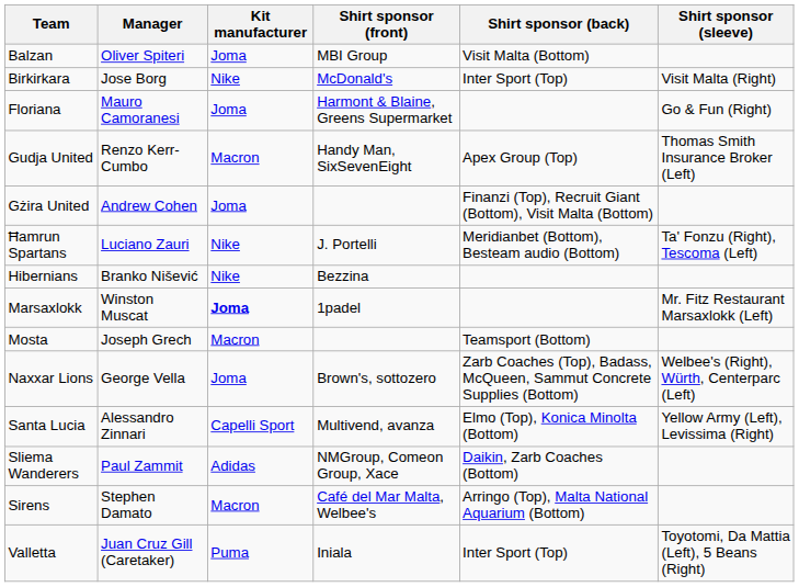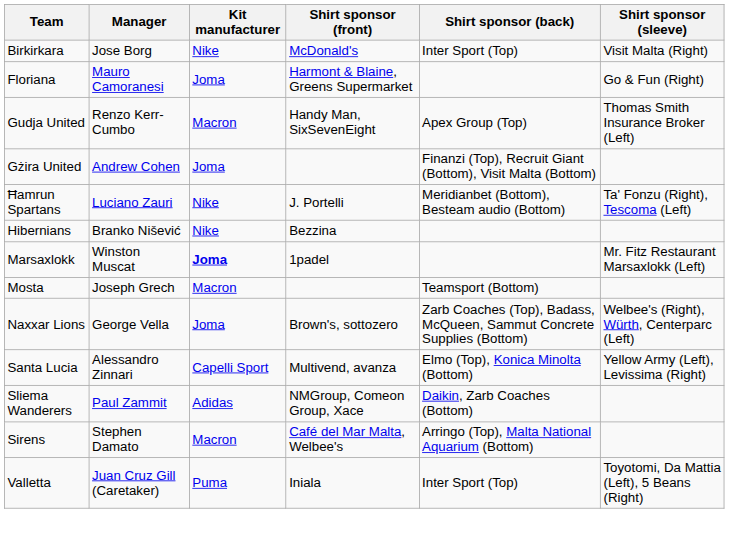 <table class="wikitable sortable">
 <tr>
 <th>Team</th>
 <th>Manager</th>
 <th>Kit manufacturer</th>
 <th>Shirt sponsor (front)</th>
 <th>Shirt sponsor (back)</th>
 <th>Shirt sponsor (sleeve)</th>
-</tr>
-<tr>
-<td>Balzan</td>
-<td> <a href='#'>Oliver Spiteri</a></td>
-<td><a href='#'>Joma</a></td>
-<td>MBI Group</td>
-<td>Visit Malta (Bottom)</td>
-<td></td>
 </tr>
 <tr>
 <td>Birkirkara</td>
 <td> Jose Borg</td>
 <td><a href='#'>Nike</a></td>
 <td><a href='#'>McDonald's</a></td>
 <td>Inter Sport (Top)</td>
 <td>Visit Malta (Right)</td>
 </tr>
 <tr>
 <td>Floriana</td>
 <td> <a href='#'>Mauro Camoranesi</a></td>
 <td><a href='#'>Joma</a></td>
 <td><a href='#'>Harmont & Blaine</a>, Greens Supermarket</td>
 <td></td>
 <td>Go & Fun (Right)</td>
 </tr>
 <tr>
 <td>Gudja United</td>
 <td> Renzo Kerr-Cumbo</td>
 <td><a href='#'>Macron</a></td>
 <td>Handy Man, SixSevenEight</td>
 <td>Apex Group (Top)</td>
 <td>Thomas Smith Insurance Broker (Left)</td>
 </tr>
 <tr>
 <td>Gżira United</td>
 <td> <a href='#'>Andrew Cohen</a></td>
 <td><a href='#'>Joma</a></td>
 <td></td>
 <td>Finanzi (Top), Recruit Giant (Bottom), Visit Malta (Bottom)</td>
 <td></td>
 </tr>
 <tr>
 <td>Ħamrun Spartans</td>
 <td> <a href='#'>Luciano Zauri</a></td>
 <td><a href='#'>Nike</a></td>
 <td>J. Portelli</td>
 <td>Meridianbet (Bottom), Besteam audio (Bottom)</td>
 <td>Ta' Fonzu (Right), <a href='#'>Tescoma</a> (Left)</td>
 </tr>
 <tr>
 <td>Hibernians</td>
 <td> Branko Nišević</td>
 <td><a href='#'>Nike</a></td>
 <td>Bezzina</td>
 <td></td>
 <td></td>
 </tr>
 <tr>
 <td>Marsaxlokk</td>
 <td> Winston Muscat</td>
 <td><strong><a href='#'>Joma</a></strong></td>
 <td>1padel</td>
 <td></td>
 <td>Mr. Fitz Restaurant Marsaxlokk (Left)</td>
 </tr>
 <tr>
 <td>Mosta</td>
 <td> Joseph Grech</td>
 <td><a href='#'>Macron</a></td>
 <td></td>
 <td>Teamsport (Bottom)</td>
 <td></td>
 </tr>
 <tr>
 <td>Naxxar Lions</td>
 <td> George Vella</td>
 <td><a href='#'>Joma</a></td>
 <td>Brown's, sottozero</td>
 <td>Zarb Coaches (Top), Badass, McQueen, Sammut Concrete Supplies (Bottom)</td>
 <td>Welbee's (Right), <a href='#'>Würth</a>, Centerparc (Left)</td>
 </tr>
 <tr>
 <td>Santa Lucia</td>
 <td> Alessandro Zinnari</td>
 <td><a href='#'>Capelli Sport</a></td>
 <td>Multivend, avanza</td>
 <td>Elmo (Top), <a href='#'>Konica Minolta</a> (Bottom)</td>
 <td>Yellow Army (Left), Levissima (Right)</td>
 </tr>
 <tr>
 <td>Sliema Wanderers</td>
 <td> <a href='#'>Paul Zammit</a></td>
 <td><a href='#'>Adidas</a></td>
 <td>NMGroup, Comeon Group, Xace</td>
 <td><a href='#'>Daikin</a>, Zarb Coaches (Bottom)</td>
 <td></td>
 </tr>
 <tr>
 <td>Sirens</td>
 <td> Stephen Damato</td>
 <td><a href='#'>Macron</a></td>
 <td><a href='#'>Café del Mar Malta</a>, Welbee's</td>
 <td>Arringo (Top), <a href='#'>Malta National Aquarium</a> (Bottom)</td>
 <td></td>
 </tr>
 <tr>
 <td>Valletta</td>
 <td> <a href='#'>Juan Cruz Gill</a> (Caretaker)</td>
 <td><a href='#'>Puma</a></td>
 <td>Iniala</td>
 <td>Inter Sport (Top)</td>
 <td>Toyotomi, Da Mattia (Left), 5 Beans (Right)</td>
 </tr>
 </table>
